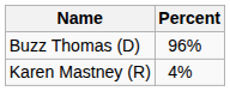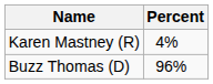 <table class="wikitable">
 <tr>
 <th>Name</th>
 <th>Percent</th>
 </tr>
 <tr>
+<td>Karen Mastney (R)</td>
+<td>  4%</td>
+</tr>
+<tr>
 <td>Buzz Thomas (D)</td>
 <td>  96%</td>
 </tr>
-<tr>
-<td>Karen Mastney (R)</td>
-<td>  4%</td>
-</tr>
 </table>
